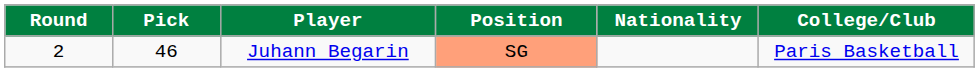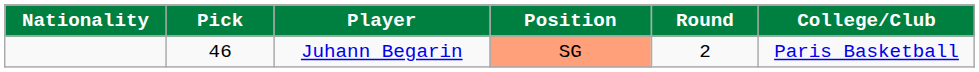 <table class="wikitable sortable sortable">
 <tr>
-<th style="background:#008040; color:white" width="10%">Round</th>
+<th style="background:#008040; color:white" width="15%">Nationality</th>
 <th style="background:#008040; color:white" width="10%">Pick</th>
 <th style="background:#008040; color:white" width="20%">Player</th>
 <th style="background:#008040; color:white" width="15%">Position</th>
-<th style="background:#008040; color:white" width="15%">Nationality</th>
+<th style="background:#008040; color:white" width="10%">Round</th>
 <th style="background:#008040; color:white" width="20%">College/Club</th>
 </tr>
 <tr style="text-align: center">
-<td>2</td>
+<td></td>
 <td>46</td>
 <td><a href='#'>Juhann Begarin</a></td>
 <td style="background: lightsalmon;">SG</td>
-<td></td>
+<td>2</td>
 <td><a href='#'>Paris Basketball</a></td>
 </tr>
 </table>
